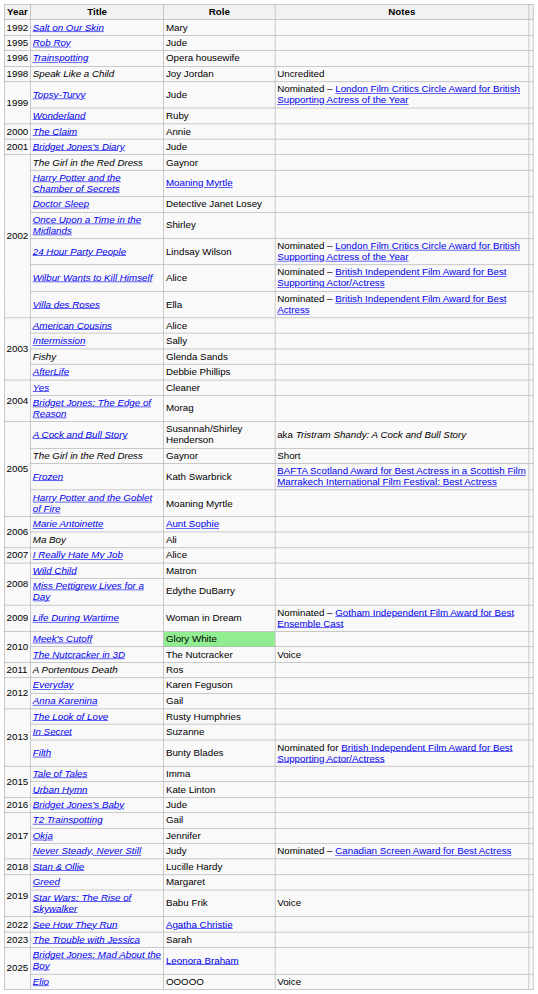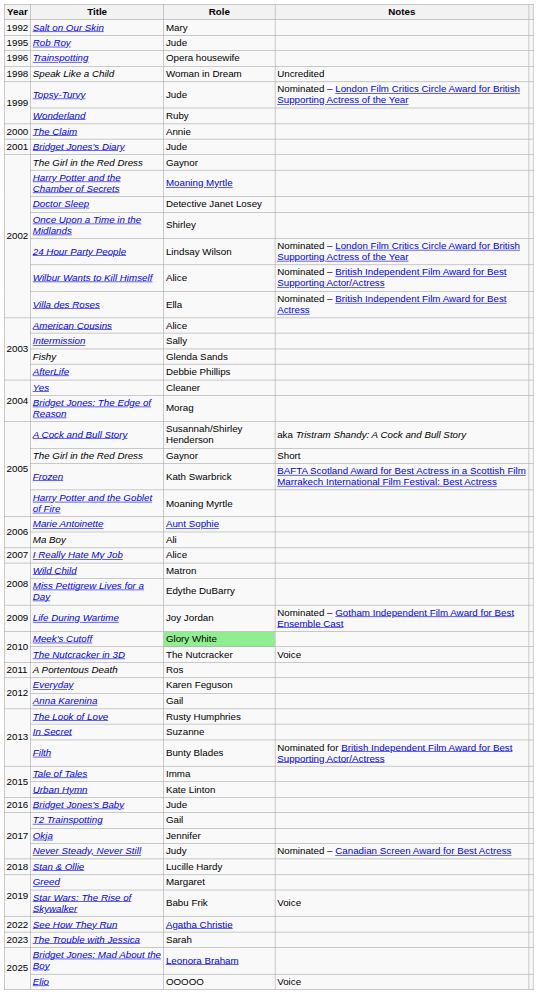 <table class="wikitable sortable">
 <tr>
 <th>Year</th>
 <th>Title</th>
 <th>Role</th>
 <th>Notes</th>
 <th></th>
 </tr>
 <tr>
 <td>1992</td>
 <td><em><a href='#'>Salt on Our Skin</a></em></td>
 <td>Mary</td>
 <td></td>
 <td></td>
 </tr>
 <tr>
 <td>1995</td>
 <td><em><a href='#'>Rob Roy</a></em></td>
 <td>Jude</td>
 <td></td>
 <td></td>
 </tr>
 <tr>
 <td>1996</td>
 <td><em><a href='#'>Trainspotting</a></em></td>
 <td>Opera housewife</td>
 <td></td>
 <td></td>
 </tr>
 <tr>
 <td>1998</td>
 <td><em>Speak Like a Child</em></td>
-<td>Joy Jordan</td>
+<td>Woman in Dream</td>
 <td>Uncredited</td>
 <td></td>
 </tr>
 <tr>
 <td rowspan=2>1999</td>
 <td><em><a href='#'>Topsy-Turvy</a></em></td>
 <td>Jude</td>
 <td>Nominated – <a href='#'>London Film Critics Circle Award for British Supporting Actress of the Year</a></td>
 <td></td>
 </tr>
 <tr>
 <td><em><a href='#'>Wonderland</a></em></td>
 <td>Ruby</td>
 <td></td>
 <td></td>
 </tr>
 <tr>
 <td>2000</td>
 <td><em><a href='#'>The Claim</a></em></td>
 <td>Annie</td>
 <td></td>
 <td></td>
 </tr>
 <tr>
 <td>2001</td>
 <td><em><a href='#'>Bridget Jones's Diary</a></em></td>
 <td>Jude</td>
 <td></td>
 <td></td>
 </tr>
 <tr>
 <td rowspan=7>2002</td>
 <td><em>The Girl in the Red Dress</em></td>
 <td>Gaynor</td>
 <td></td>
 <td></td>
 </tr>
 <tr>
 <td><em><a href='#'>Harry Potter and the Chamber of Secrets</a></em></td>
 <td><a href='#'>Moaning Myrtle</a></td>
 <td></td>
 <td></td>
 </tr>
 <tr>
 <td><em><a href='#'>Doctor Sleep</a></em></td>
 <td>Detective Janet Losey</td>
 <td></td>
 <td></td>
 </tr>
 <tr>
 <td><em><a href='#'>Once Upon a Time in the Midlands</a></em></td>
 <td>Shirley</td>
 <td></td>
 <td></td>
 </tr>
 <tr>
 <td><em><a href='#'>24 Hour Party People</a></em></td>
 <td>Lindsay Wilson</td>
 <td>Nominated – <a href='#'>London Film Critics Circle Award for British Supporting Actress of the Year</a></td>
 <td></td>
 </tr>
 <tr>
 <td><em><a href='#'>Wilbur Wants to Kill Himself</a></em></td>
 <td>Alice</td>
 <td>Nominated – <a href='#'>British Independent Film Award for Best Supporting Actor/Actress</a><br></td>
 <td></td>
 </tr>
 <tr>
 <td><em><a href='#'>Villa des Roses</a></em></td>
 <td>Ella</td>
 <td>Nominated – <a href='#'>British Independent Film Award for Best Actress</a></td>
 <td></td>
 </tr>
 <tr>
 <td rowspan=4>2003</td>
 <td><em><a href='#'>American Cousins</a></em></td>
 <td>Alice</td>
 <td></td>
 <td></td>
 </tr>
 <tr>
 <td><em><a href='#'>Intermission</a></em></td>
 <td>Sally</td>
 <td></td>
 <td></td>
 </tr>
 <tr>
 <td><em>Fishy</em></td>
 <td>Glenda Sands</td>
 <td></td>
 <td></td>
 </tr>
 <tr>
 <td><em><a href='#'>AfterLife</a></em></td>
 <td>Debbie Phillips</td>
 <td></td>
 <td></td>
 </tr>
 <tr>
 <td rowspan=2>2004</td>
 <td><em><a href='#'>Yes</a></em></td>
 <td>Cleaner</td>
 <td></td>
 <td></td>
 </tr>
 <tr>
 <td><em><a href='#'>Bridget Jones: The Edge of Reason</a></em></td>
 <td>Morag</td>
 <td></td>
 <td></td>
 </tr>
 <tr>
 <td rowspan=4>2005</td>
 <td><em><a href='#'>A Cock and Bull Story</a></em></td>
 <td>Susannah/Shirley Henderson</td>
 <td>aka <em>Tristram Shandy: A Cock and Bull Story</em></td>
 <td></td>
 </tr>
 <tr>
 <td><em>The Girl in the Red Dress</em></td>
 <td>Gaynor</td>
 <td>Short</td>
 <td></td>
 </tr>
 <tr>
 <td><em><a href='#'>Frozen</a></em></td>
 <td>Kath Swarbrick</td>
 <td><a href='#'>BAFTA Scotland Award for Best Actress in a Scottish Film</a><br><a href='#'>Marrakech International Film Festival: Best Actress</a></td>
 <td></td>
 </tr>
 <tr>
 <td><em><a href='#'>Harry Potter and the Goblet of Fire</a></em></td>
 <td>Moaning Myrtle</td>
 <td></td>
 <td></td>
 </tr>
 <tr>
 <td rowspan=2>2006</td>
 <td><em><a href='#'>Marie Antoinette</a></em></td>
 <td><a href='#'>Aunt Sophie</a></td>
 <td></td>
 <td></td>
 </tr>
 <tr>
 <td><em>Ma Boy</em></td>
 <td>Ali</td>
 <td></td>
 <td></td>
 </tr>
 <tr>
 <td>2007</td>
 <td><em><a href='#'>I Really Hate My Job</a></em></td>
 <td>Alice</td>
 <td></td>
 <td></td>
 </tr>
 <tr>
 <td rowspan=2>2008</td>
 <td><em><a href='#'>Wild Child</a></em></td>
 <td>Matron</td>
 <td></td>
 <td></td>
 </tr>
 <tr>
 <td><em><a href='#'>Miss Pettigrew Lives for a Day</a></em></td>
 <td>Edythe DuBarry</td>
 <td></td>
 <td></td>
 </tr>
 <tr>
 <td>2009</td>
 <td><em><a href='#'>Life During Wartime</a></em></td>
-<td>Woman in Dream</td>
+<td>Joy Jordan</td>
 <td>Nominated – <a href='#'>Gotham Independent Film Award for Best Ensemble Cast</a></td>
 <td></td>
 </tr>
 <tr>
 <td rowspan=2>2010</td>
 <td><em><a href='#'>Meek's Cutoff</a></em></td>
 <td style="background: lightgreen;">Glory White</td>
 <td></td>
 <td></td>
 </tr>
 <tr>
 <td><em><a href='#'>The Nutcracker in 3D</a></em></td>
 <td>The Nutcracker</td>
 <td>Voice</td>
 <td></td>
 </tr>
 <tr>
 <td>2011</td>
 <td><em>A Portentous Death</em></td>
 <td>Ros</td>
 <td></td>
 <td></td>
 </tr>
 <tr>
 <td rowspan=2>2012</td>
 <td><em><a href='#'>Everyday</a></em></td>
 <td>Karen Feguson</td>
 <td></td>
 <td></td>
 </tr>
 <tr>
 <td><em><a href='#'>Anna Karenina</a></em></td>
 <td>Gail</td>
 <td></td>
 <td></td>
 </tr>
 <tr>
 <td rowspan=3>2013</td>
 <td><em><a href='#'>The Look of Love</a></em></td>
 <td>Rusty Humphries</td>
 <td></td>
 <td></td>
 </tr>
 <tr>
 <td><em><a href='#'>In Secret</a></em></td>
 <td>Suzanne</td>
 <td></td>
 <td></td>
 </tr>
 <tr>
 <td><em><a href='#'>Filth</a></em></td>
 <td>Bunty Blades</td>
 <td>Nominated for <a href='#'>British Independent Film Award for Best Supporting Actor/Actress</a></td>
 <td></td>
 </tr>
 <tr>
 <td rowspan=2>2015</td>
 <td><em><a href='#'>Tale of Tales</a></em></td>
 <td>Imma</td>
 <td></td>
 <td></td>
 </tr>
 <tr>
 <td><em><a href='#'>Urban Hymn</a></em></td>
 <td>Kate Linton</td>
 <td></td>
 <td></td>
 </tr>
 <tr>
 <td>2016</td>
 <td><em><a href='#'>Bridget Jones's Baby</a></em></td>
 <td>Jude</td>
 <td></td>
 <td></td>
 </tr>
 <tr>
 <td rowspan=3>2017</td>
 <td><em><a href='#'>T2 Trainspotting</a></em></td>
 <td>Gail</td>
 <td></td>
 <td></td>
 </tr>
 <tr>
 <td><em><a href='#'>Okja</a></em></td>
 <td>Jennifer</td>
 <td></td>
 <td></td>
 </tr>
 <tr>
 <td><em><a href='#'>Never Steady, Never Still</a></em></td>
 <td>Judy</td>
 <td>Nominated – <a href='#'>Canadian Screen Award for Best Actress</a></td>
 <td></td>
 </tr>
 <tr>
 <td>2018</td>
 <td><em><a href='#'>Stan & Ollie</a></em></td>
 <td>Lucille Hardy</td>
 <td></td>
 <td></td>
 </tr>
 <tr>
 <td rowspan="2">2019</td>
 <td><em><a href='#'>Greed</a></em></td>
 <td>Margaret</td>
 <td></td>
 <td></td>
 </tr>
 <tr>
 <td><em><a href='#'>Star Wars: The Rise of Skywalker</a></em></td>
 <td>Babu Frik</td>
 <td>Voice</td>
 <td></td>
 </tr>
 <tr>
 <td>2022</td>
 <td><em><a href='#'>See How They Run</a></em></td>
 <td><a href='#'>Agatha Christie</a></td>
 <td></td>
 <td></td>
 </tr>
 <tr>
 <td>2023</td>
 <td><em><a href='#'>The Trouble with Jessica</a></em></td>
 <td>Sarah</td>
 <td></td>
 </tr>
 <tr>
 <td rowspan="2">2025</td>
 <td><em><a href='#'>Bridget Jones: Mad About the Boy</a></em></td>
 <td><a href='#'>Leonora Braham</a></td>
 <td></td>
 <td></td>
 </tr>
 <tr>
 <td><em><a href='#'>Elio</a></em></td>
 <td>OOOOO</td>
 <td>Voice</td>
 <td></td>
 </tr>
 </table>
